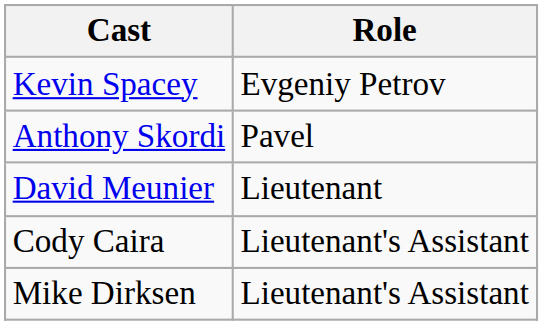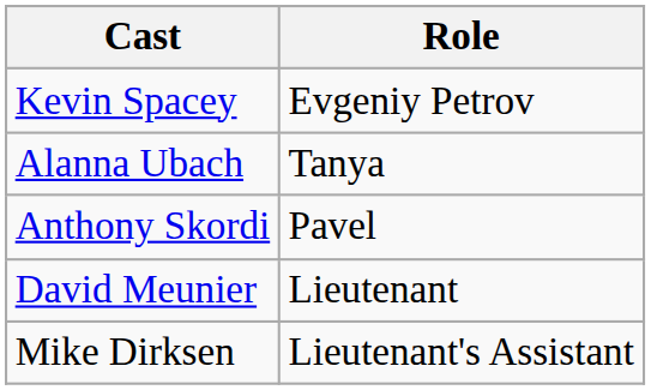 <table class="wikitable">
 <tr>
 <th>Cast</th>
 <th>Role</th>
 </tr>
 <tr>
 <td><a href='#'>Kevin Spacey</a></td>
 <td>Evgeniy Petrov</td>
 </tr>
 <tr>
+<td><a href='#'>Alanna Ubach</a></td>
+<td>Tanya</td>
+</tr>
+<tr>
 <td><a href='#'>Anthony Skordi</a></td>
 <td>Pavel</td>
 </tr>
 <tr>
 <td><a href='#'>David Meunier</a></td>
 <td>Lieutenant</td>
 </tr>
 <tr>
-<td>Cody Caira</td>
-<td>Lieutenant's Assistant</td>
-</tr>
-<tr>
 <td>Mike Dirksen</td>
 <td>Lieutenant's Assistant</td>
 </tr>
 </table>
